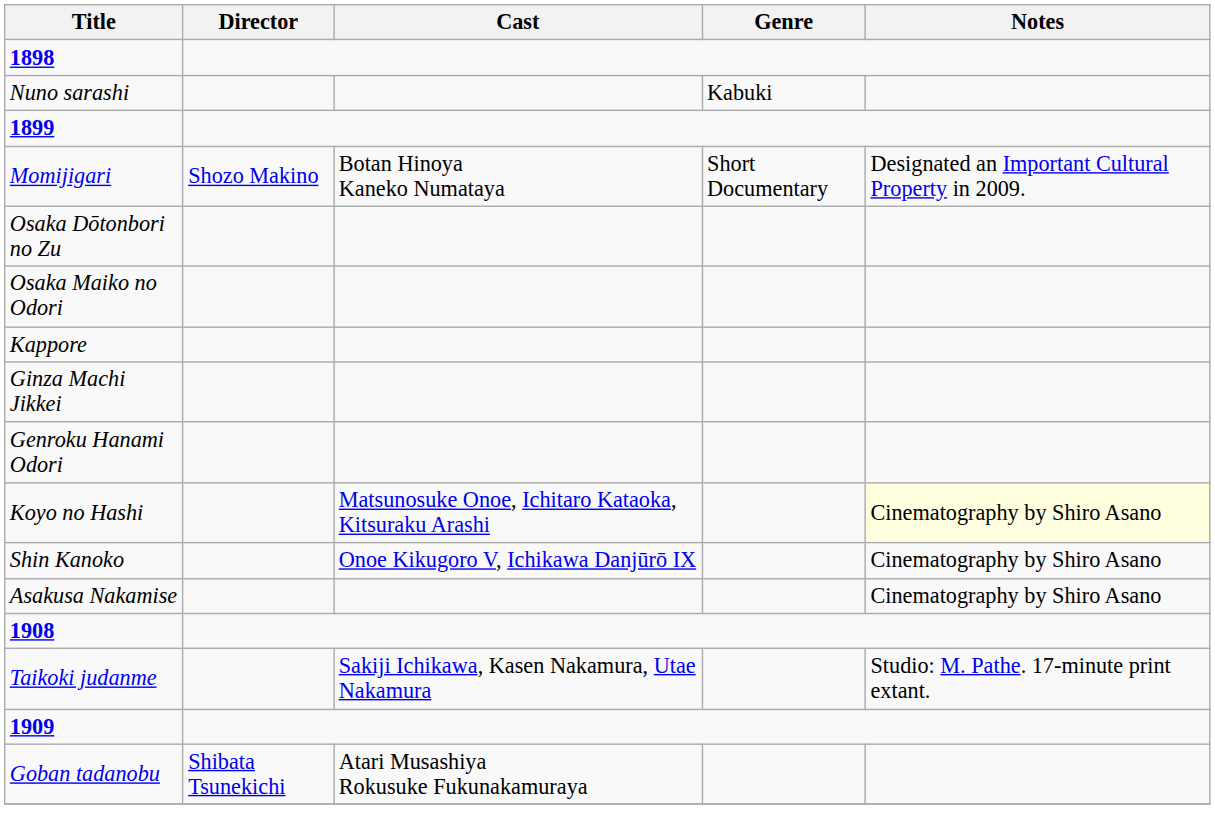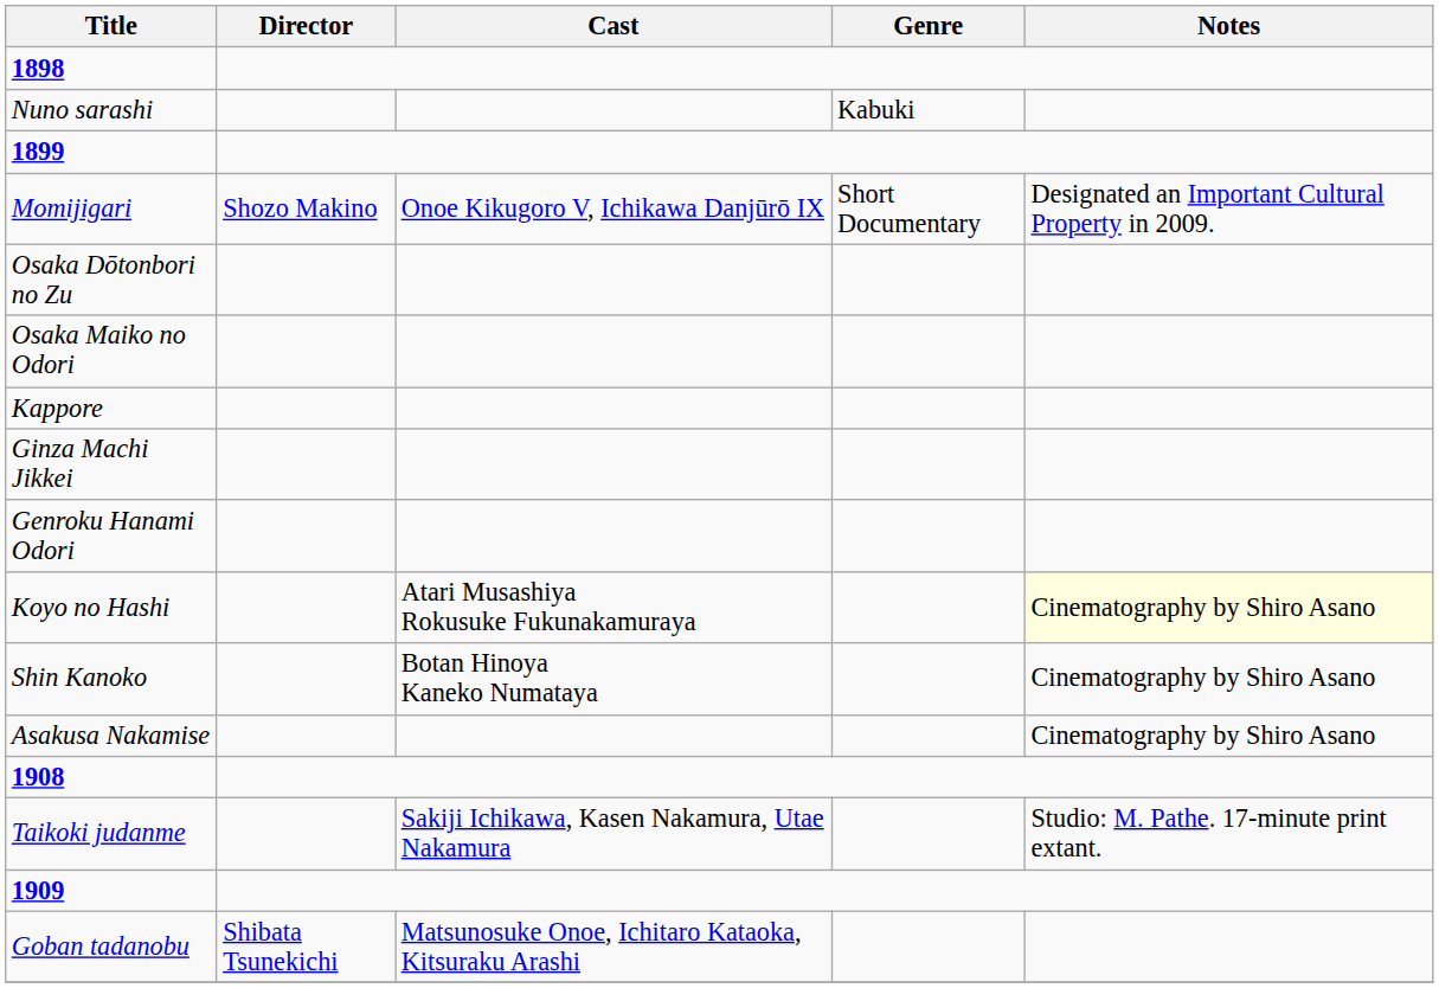 <table class="wikitable">
 <tr>
 <th>Title</th>
 <th>Director</th>
 <th>Cast</th>
 <th>Genre</th>
 <th>Notes</th>
 </tr>
 <tr>
 <td><strong><a href='#'>1898</a></strong></td>
 </tr>
 <tr>
 <td><em>Nuno sarashi</em></td>
 <td></td>
 <td></td>
 <td>Kabuki</td>
 <td></td>
 </tr>
 <tr>
 <td><strong><a href='#'>1899</a></strong></td>
 </tr>
 <tr>
 <td><em><a href='#'>Momijigari</a></em></td>
 <td><a href='#'>Shozo Makino</a></td>
-<td>Botan Hinoya<br>Kaneko Numataya</td>
+<td><a href='#'>Onoe Kikugoro V</a>, <a href='#'>Ichikawa Danjūrō IX</a></td>
 <td>Short Documentary</td>
 <td>Designated an <a href='#'>Important Cultural Property</a> in 2009.</td>
 </tr>
 <tr>
 <td><em>Osaka Dōtonbori no Zu</em></td>
 <td></td>
 <td></td>
 <td></td>
 <td></td>
 </tr>
 <tr>
 <td><em>Osaka Maiko no Odori</em></td>
 <td></td>
 <td></td>
 <td></td>
 <td></td>
 </tr>
 <tr>
 <td><em>Kappore</em></td>
 <td></td>
 <td></td>
 <td></td>
 <td></td>
 </tr>
 <tr>
 <td><em>Ginza Machi Jikkei</em></td>
 <td></td>
 <td></td>
 <td></td>
 <td></td>
 </tr>
 <tr>
 <td><em>Genroku Hanami Odori</em></td>
 <td></td>
 <td></td>
 <td></td>
 <td></td>
 </tr>
 <tr>
 <td><em>Koyo no Hashi</em></td>
 <td></td>
-<td><a href='#'>Matsunosuke Onoe</a>, <a href='#'>Ichitaro Kataoka</a>, <a href='#'>Kitsuraku Arashi</a></td>
+<td>Atari Musashiya<br>Rokusuke Fukunakamuraya</td>
 <td></td>
 <td style="background: lightyellow;">Cinematography by Shiro Asano</td>
 </tr>
 <tr>
 <td><em>Shin Kanoko</em></td>
 <td></td>
-<td><a href='#'>Onoe Kikugoro V</a>, <a href='#'>Ichikawa Danjūrō IX</a></td>
+<td>Botan Hinoya<br>Kaneko Numataya</td>
 <td></td>
 <td>Cinematography by Shiro Asano</td>
 </tr>
 <tr>
 <td><em>Asakusa Nakamise</em></td>
 <td></td>
 <td></td>
 <td></td>
 <td>Cinematography by Shiro Asano</td>
 </tr>
 <tr>
 <td><strong><a href='#'>1908</a></strong></td>
 </tr>
 <tr>
 <td><em><a href='#'>Taikoki judanme</a></em></td>
 <td></td>
 <td><a href='#'>Sakiji Ichikawa</a>, Kasen Nakamura, <a href='#'>Utae Nakamura</a></td>
 <td></td>
 <td>Studio: <a href='#'>M. Pathe</a>. 17-minute print extant.</td>
 </tr>
 <tr>
 <td><strong><a href='#'>1909</a></strong></td>
 </tr>
 <tr>
 <td><em><a href='#'>Goban tadanobu</a></em></td>
 <td><a href='#'>Shibata Tsunekichi</a></td>
-<td>Atari Musashiya<br>Rokusuke Fukunakamuraya</td>
+<td><a href='#'>Matsunosuke Onoe</a>, <a href='#'>Ichitaro Kataoka</a>, <a href='#'>Kitsuraku Arashi</a></td>
 <td></td>
 <td></td>
 </tr>
 <tr>
 </tr>
 </table>
